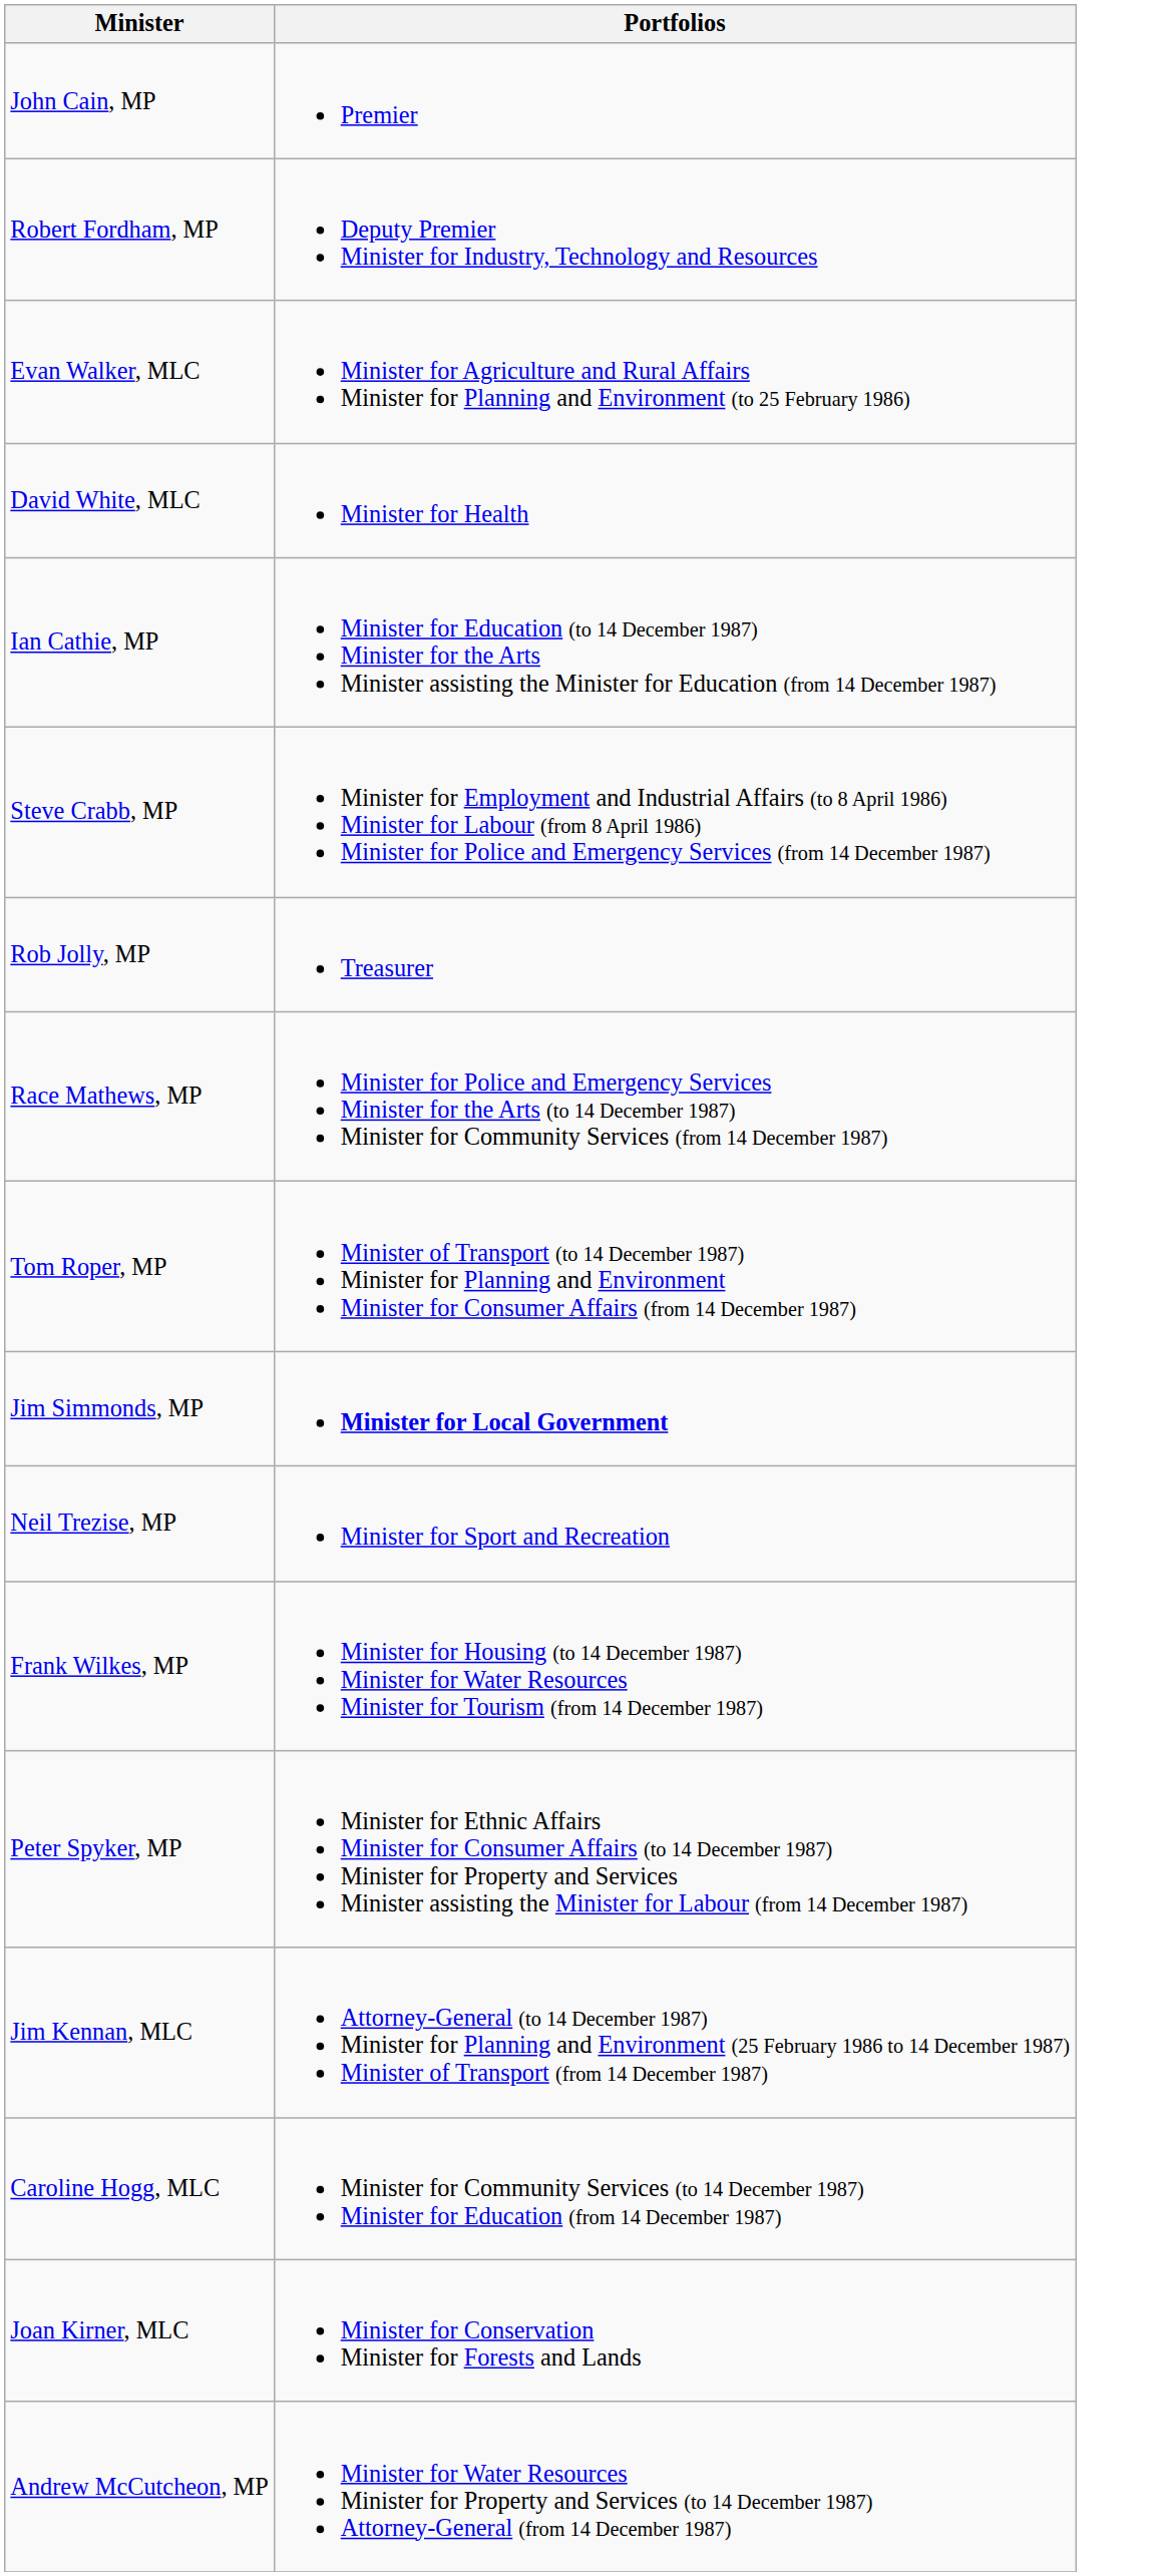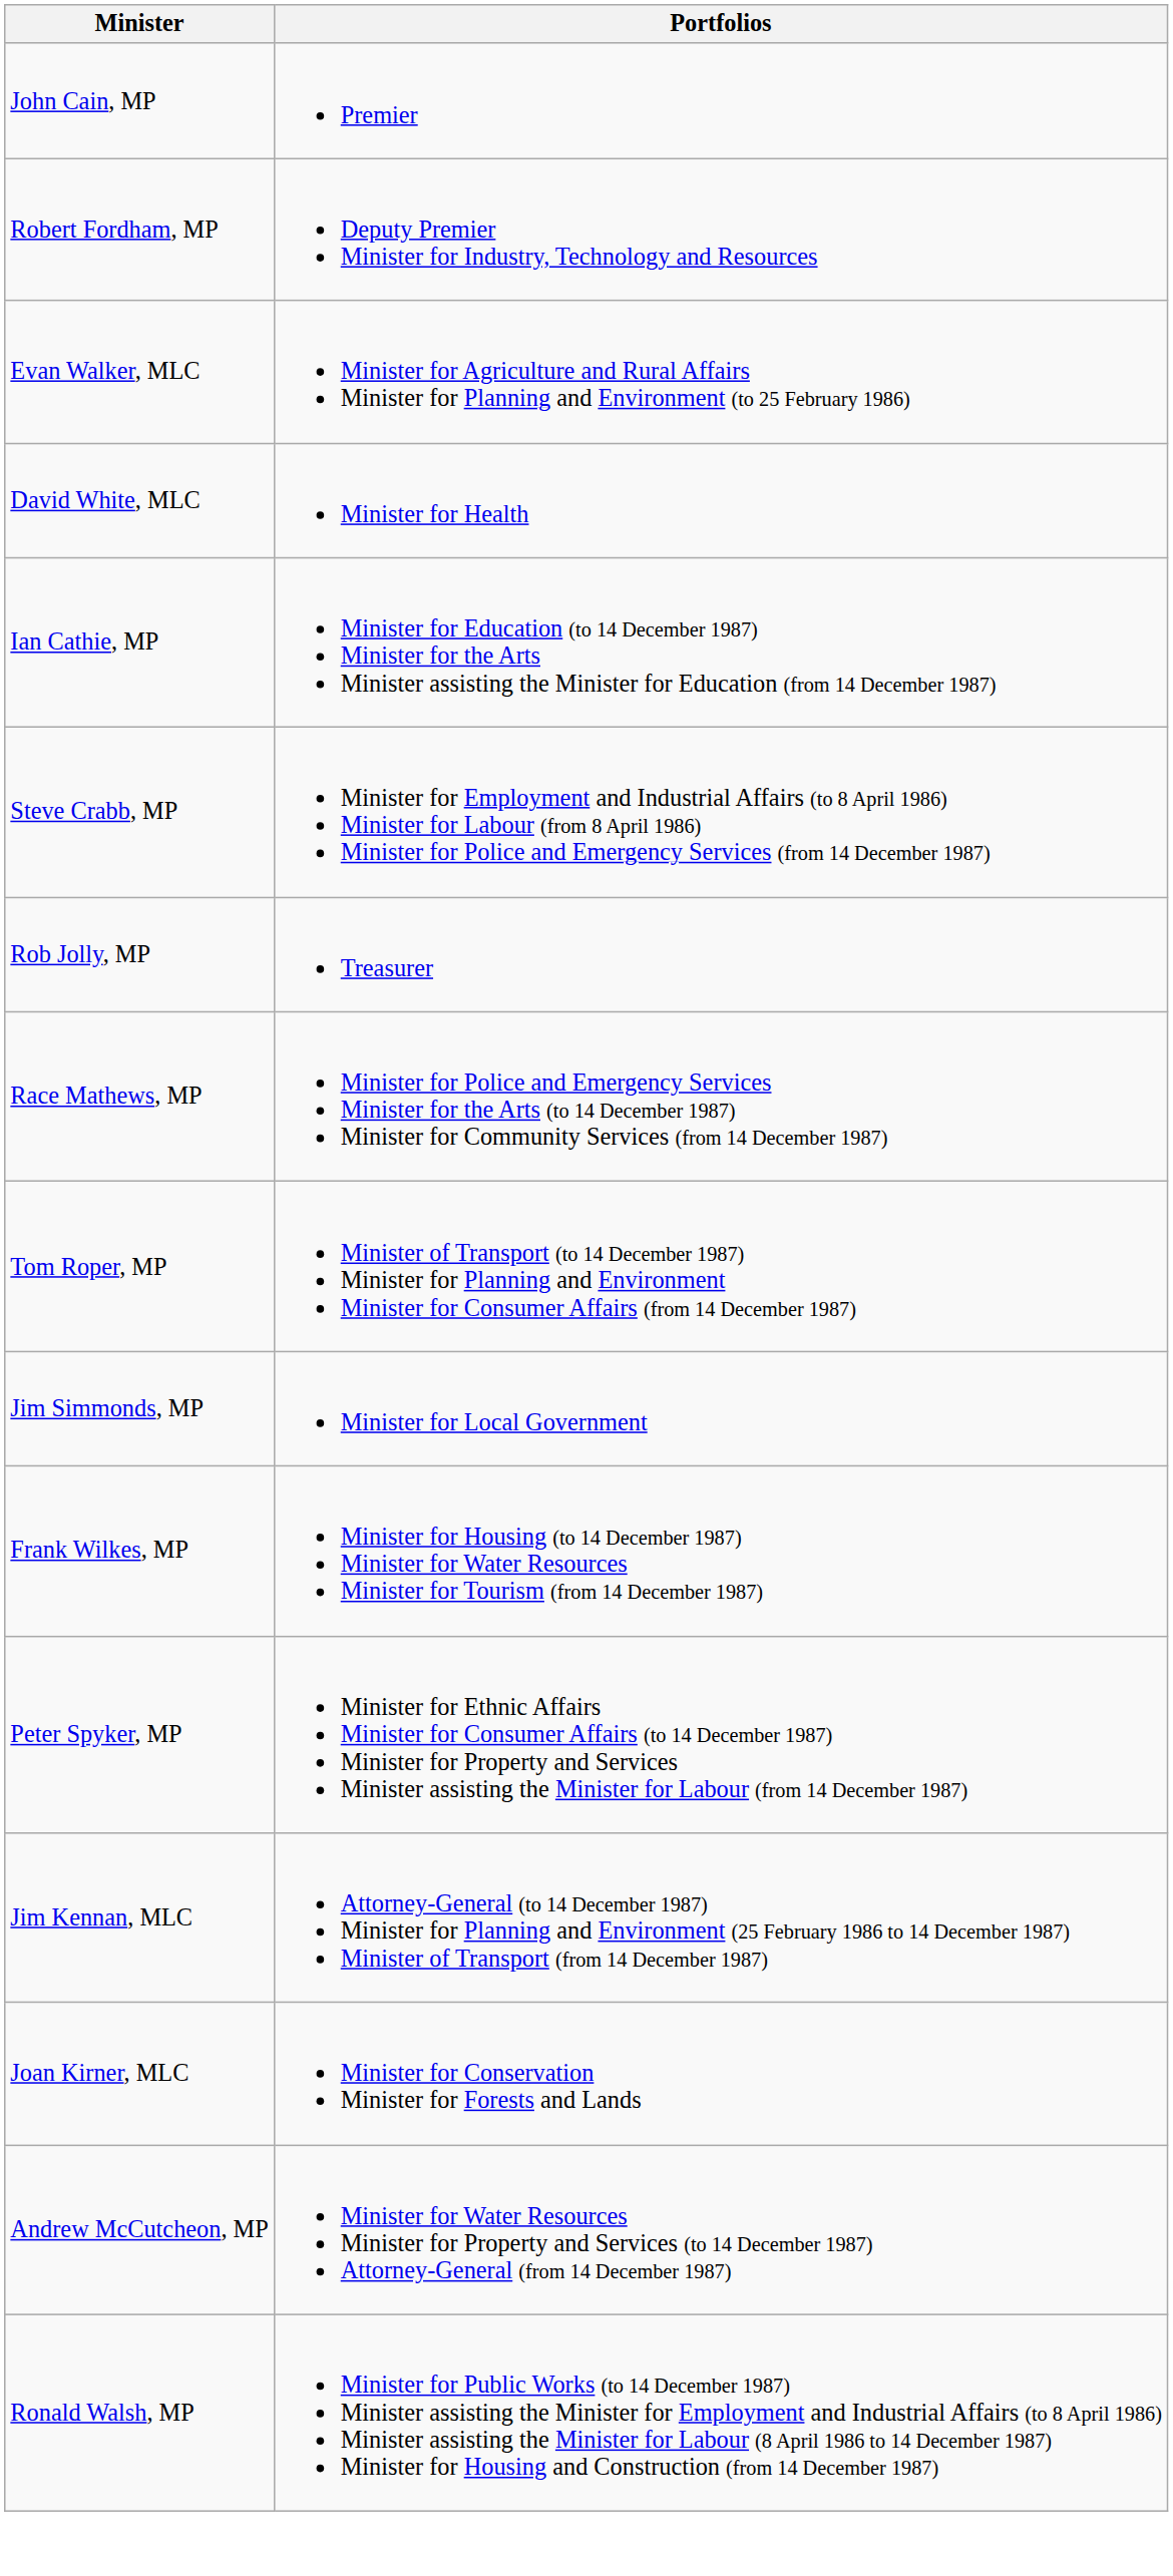 <table class="wikitable">
 <tr>
 <th><strong>Minister</strong></th>
 <th><strong>Portfolios</strong></th>
 </tr>
 <tr>
 <td><a href='#'>John Cain</a>, MP</td>
 <td><br><ul><li><a href='#'>Premier</a></li></ul></td>
 </tr>
 <tr>
 <td><a href='#'>Robert Fordham</a>, MP</td>
 <td><br><ul><li><a href='#'>Deputy Premier</a></li><li><a href='#'>Minister for Industry, Technology and Resources</a></li></ul></td>
 </tr>
 <tr>
 <td><a href='#'>Evan Walker</a>, MLC</td>
 <td><br><ul><li><a href='#'>Minister for Agriculture and Rural Affairs</a></li><li>Minister for <a href='#'>Planning</a> and <a href='#'>Environment</a> <small>(to 25 February 1986)</small></li></ul></td>
 </tr>
 <tr>
 <td><a href='#'>David White</a>, MLC</td>
 <td><br><ul><li><a href='#'>Minister for Health</a></li></ul></td>
 </tr>
 <tr>
 <td><a href='#'>Ian Cathie</a>, MP</td>
 <td><br><ul><li><a href='#'>Minister for Education</a> <small>(to 14 December 1987)</small></li><li><a href='#'>Minister for the Arts</a></li><li>Minister assisting the Minister for Education <small>(from 14 December 1987)</small></li></ul></td>
 </tr>
 <tr>
 <td><a href='#'>Steve Crabb</a>, MP</td>
 <td><br><ul><li>Minister for <a href='#'>Employment</a> and Industrial Affairs <small>(to 8 April 1986)</small></li><li><a href='#'>Minister for Labour</a> <small>(from 8 April 1986)</small></li><li><a href='#'>Minister for Police and Emergency Services</a> <small>(from 14 December 1987)</small></li></ul></td>
 </tr>
 <tr>
 <td><a href='#'>Rob Jolly</a>, MP</td>
 <td><br><ul><li><a href='#'>Treasurer</a></li></ul></td>
 </tr>
 <tr>
 <td><a href='#'>Race Mathews</a>, MP</td>
 <td><br><ul><li><a href='#'>Minister for Police and Emergency Services</a></li><li><a href='#'>Minister for the Arts</a> <small>(to 14 December 1987)</small></li><li>Minister for Community Services <small>(from 14 December 1987)</small></li></ul></td>
 </tr>
 <tr>
 <td><a href='#'>Tom Roper</a>, MP</td>
 <td><br><ul><li><a href='#'>Minister of Transport</a> <small>(to 14 December 1987)</small></li><li>Minister for <a href='#'>Planning</a> and <a href='#'>Environment</a></li><li><a href='#'>Minister for Consumer Affairs</a> <small>(from 14 December 1987)</small></li></ul></td>
 </tr>
 <tr>
 <td><a href='#'>Jim Simmonds</a>, MP</td>
-<td><strong><br><ul><li><a href='#'>Minister for Local Government</a></li></ul></strong></td>
-</tr>
-<tr>
-<td><a href='#'>Neil Trezise</a>, MP</td>
-<td><br><ul><li><a href='#'>Minister for Sport and Recreation</a></li></ul></td>
+<td><br><ul><li><a href='#'>Minister for Local Government</a></li></ul></td>
 </tr>
 <tr>
 <td><a href='#'>Frank Wilkes</a>, MP</td>
 <td><br><ul><li><a href='#'>Minister for Housing</a> <small>(to 14 December 1987)</small></li><li><a href='#'>Minister for Water Resources</a></li><li><a href='#'>Minister for Tourism</a> <small>(from 14 December 1987)</small></li></ul></td>
 </tr>
 <tr>
 <td><a href='#'>Peter Spyker</a>, MP</td>
 <td><br><ul><li>Minister for Ethnic Affairs</li><li><a href='#'>Minister for Consumer Affairs</a> <small>(to 14 December 1987)</small></li><li>Minister for Property and Services</li><li>Minister assisting the <a href='#'>Minister for Labour</a> <small>(from 14 December 1987)</small></li></ul></td>
 </tr>
 <tr>
 <td><a href='#'>Jim Kennan</a>, MLC</td>
 <td><br><ul><li><a href='#'>Attorney-General</a> <small>(to 14 December 1987)</small></li><li>Minister for <a href='#'>Planning</a> and <a href='#'>Environment</a> <small>(25 February 1986 to 14 December 1987)</small></li><li><a href='#'>Minister of Transport</a> <small>(from 14 December 1987)</small></li></ul></td>
 </tr>
 <tr>
-<td><a href='#'>Caroline Hogg</a>, MLC</td>
-<td><br><ul><li>Minister for Community Services <small>(to 14 December 1987)</small></li><li><a href='#'>Minister for Education</a> <small>(from 14 December 1987)</small></li></ul></td>
-</tr>
-<tr>
 <td><a href='#'>Joan Kirner</a>, MLC</td>
 <td><br><ul><li><a href='#'>Minister for Conservation</a></li><li>Minister for <a href='#'>Forests</a> and Lands</li></ul></td>
 </tr>
 <tr>
 <td><a href='#'>Andrew McCutcheon</a>, MP</td>
 <td><br><ul><li><a href='#'>Minister for Water Resources</a></li><li>Minister for Property and Services <small>(to 14 December 1987)</small></li><li><a href='#'>Attorney-General</a> <small>(from 14 December 1987)</small></li></ul></td>
 </tr>
+<tr>
+<td><a href='#'>Ronald Walsh</a>, MP</td>
+<td><br><ul><li><a href='#'>Minister for Public Works</a> <small>(to 14 December 1987)</small></li><li>Minister assisting the Minister for <a href='#'>Employment</a> and Industrial Affairs <small>(to 8 April 1986)</small></li><li>Minister assisting the <a href='#'>Minister for Labour</a> <small>(8 April 1986 to 14 December 1987)</small></li><li>Minister for <a href='#'>Housing</a> and Construction <small>(from 14 December 1987)</small></li></ul></td>
+</tr>
 </table>
